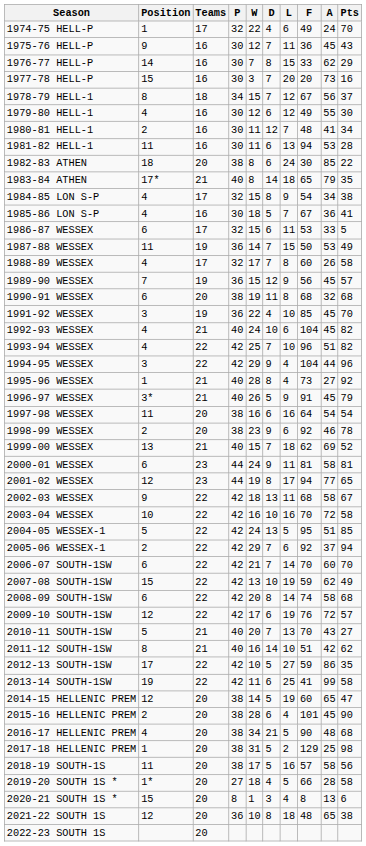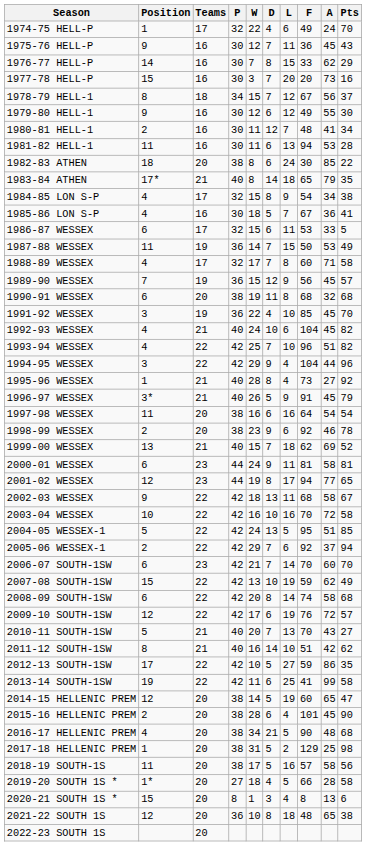 <table class="wikitable">
 <tr>
 <th>Season</th>
 <th>Position</th>
 <th>Teams</th>
 <th>P</th>
 <th>W</th>
 <th>D</th>
 <th>L</th>
 <th>F</th>
 <th>A</th>
 <th>Pts</th>
 </tr>
 <tr>
 <td>1974-75 HELL-P</td>
 <td>1</td>
 <td>17</td>
 <td>32</td>
 <td>22</td>
 <td>4</td>
 <td>6</td>
 <td>49</td>
 <td>24</td>
 <td>70</td>
 </tr>
 <tr>
 <td>1975-76 HELL-P</td>
 <td>9</td>
 <td>16</td>
 <td>30</td>
 <td>12</td>
 <td>7</td>
 <td>11</td>
 <td>36</td>
 <td>45</td>
 <td>43</td>
 </tr>
 <tr>
 <td>1976-77 HELL-P</td>
 <td>14</td>
 <td>16</td>
 <td>30</td>
 <td>7</td>
 <td>8</td>
 <td>15</td>
 <td>33</td>
 <td>62</td>
 <td>29</td>
 </tr>
 <tr>
 <td>1977-78 HELL-P</td>
 <td>15</td>
 <td>16</td>
 <td>30</td>
 <td>3</td>
 <td>7</td>
 <td>20</td>
 <td>20</td>
 <td>73</td>
 <td>16</td>
 </tr>
 <tr>
 <td>1978-79 HELL-1</td>
 <td>8</td>
 <td>18</td>
 <td>34</td>
 <td>15</td>
 <td>7</td>
 <td>12</td>
 <td>67</td>
 <td>56</td>
 <td>37</td>
 </tr>
 <tr>
 <td>1979-80 HELL-1</td>
-<td>4</td>
+<td>9</td>
 <td>16</td>
 <td>30</td>
 <td>12</td>
 <td>6</td>
 <td>12</td>
 <td>49</td>
 <td>55</td>
 <td>30</td>
 </tr>
 <tr>
 <td>1980-81 HELL-1</td>
 <td>2</td>
 <td>16</td>
 <td>30</td>
 <td>11</td>
 <td>12</td>
 <td>7</td>
 <td>48</td>
 <td>41</td>
 <td>34</td>
 </tr>
 <tr>
 <td>1981-82 HELL-1</td>
 <td>11</td>
 <td>16</td>
 <td>30</td>
 <td>11</td>
 <td>6</td>
 <td>13</td>
 <td>94</td>
 <td>53</td>
 <td>28</td>
 </tr>
 <tr>
 <td>1982-83 ATHEN</td>
 <td>18</td>
 <td>20</td>
 <td>38</td>
 <td>8</td>
 <td>6</td>
 <td>24</td>
 <td>30</td>
 <td>85</td>
 <td>22</td>
 </tr>
 <tr>
 <td>1983-84 ATHEN</td>
 <td>17*</td>
 <td>21</td>
 <td>40</td>
 <td>8</td>
 <td>14</td>
 <td>18</td>
 <td>65</td>
 <td>79</td>
 <td>35</td>
 </tr>
 <tr>
 <td>1984-85 LON S-P</td>
 <td>4</td>
 <td>17</td>
 <td>32</td>
 <td>15</td>
 <td>8</td>
 <td>9</td>
 <td>54</td>
 <td>34</td>
 <td>38</td>
 </tr>
 <tr>
 <td>1985-86 LON S-P</td>
 <td>4</td>
 <td>16</td>
 <td>30</td>
 <td>18</td>
 <td>5</td>
 <td>7</td>
 <td>67</td>
 <td>36</td>
 <td>41</td>
 </tr>
 <tr>
 <td>1986-87 WESSEX</td>
 <td>6</td>
 <td>17</td>
 <td>32</td>
 <td>15</td>
 <td>6</td>
 <td>11</td>
 <td>53</td>
 <td>33</td>
 <td>5</td>
 </tr>
 <tr>
 <td>1987-88 WESSEX</td>
 <td>11</td>
 <td>19</td>
 <td>36</td>
 <td>14</td>
 <td>7</td>
 <td>15</td>
 <td>50</td>
 <td>53</td>
 <td>49</td>
 </tr>
 <tr>
 <td>1988-89 WESSEX</td>
 <td>4</td>
 <td>17</td>
 <td>32</td>
 <td>17</td>
 <td>7</td>
 <td>8</td>
 <td>60</td>
-<td>26</td>
+<td>71</td>
 <td>58</td>
 </tr>
 <tr>
 <td>1989-90 WESSEX</td>
 <td>7</td>
 <td>19</td>
 <td>36</td>
 <td>15</td>
 <td>12</td>
 <td>9</td>
 <td>56</td>
 <td>45</td>
 <td>57</td>
 </tr>
 <tr>
 <td>1990-91 WESSEX</td>
 <td>6</td>
 <td>20</td>
 <td>38</td>
 <td>19</td>
 <td>11</td>
 <td>8</td>
 <td>68</td>
 <td>32</td>
 <td>68</td>
 </tr>
 <tr>
 <td>1991-92 WESSEX</td>
 <td>3</td>
 <td>19</td>
 <td>36</td>
 <td>22</td>
 <td>4</td>
 <td>10</td>
 <td>85</td>
 <td>45</td>
 <td>70</td>
 </tr>
 <tr>
 <td>1992-93 WESSEX</td>
 <td>4</td>
 <td>21</td>
 <td>40</td>
 <td>24</td>
 <td>10</td>
 <td>6</td>
 <td>104</td>
 <td>45</td>
 <td>82</td>
 </tr>
 <tr>
 <td>1993-94 WESSEX</td>
 <td>4</td>
 <td>22</td>
 <td>42</td>
 <td>25</td>
 <td>7</td>
 <td>10</td>
 <td>96</td>
 <td>51</td>
 <td>82</td>
 </tr>
 <tr>
 <td>1994-95 WESSEX</td>
 <td>3</td>
 <td>22</td>
 <td>42</td>
 <td>29</td>
 <td>9</td>
 <td>4</td>
 <td>104</td>
 <td>44</td>
 <td>96</td>
 </tr>
 <tr>
 <td>1995-96 WESSEX</td>
 <td>1</td>
 <td>21</td>
 <td>40</td>
 <td>28</td>
 <td>8</td>
 <td>4</td>
 <td>73</td>
 <td>27</td>
 <td>92</td>
 </tr>
 <tr>
 <td>1996-97 WESSEX</td>
 <td>3*</td>
 <td>21</td>
 <td>40</td>
 <td>26</td>
 <td>5</td>
 <td>9</td>
 <td>91</td>
 <td>45</td>
 <td>79</td>
 </tr>
 <tr>
 <td>1997-98 WESSEX</td>
 <td>11</td>
 <td>20</td>
 <td>38</td>
 <td>16</td>
 <td>6</td>
 <td>16</td>
 <td>64</td>
 <td>54</td>
 <td>54</td>
 </tr>
 <tr>
 <td>1998-99 WESSEX</td>
 <td>2</td>
 <td>20</td>
 <td>38</td>
 <td>23</td>
 <td>9</td>
 <td>6</td>
 <td>92</td>
 <td>46</td>
 <td>78</td>
 </tr>
 <tr>
 <td>1999-00 WESSEX</td>
 <td>13</td>
 <td>21</td>
 <td>40</td>
 <td>15</td>
 <td>7</td>
 <td>18</td>
 <td>62</td>
 <td>69</td>
 <td>52</td>
 </tr>
 <tr>
 <td>2000-01 WESSEX</td>
 <td>6</td>
 <td>23</td>
 <td>44</td>
 <td>24</td>
 <td>9</td>
 <td>11</td>
 <td>81</td>
 <td>58</td>
 <td>81</td>
 </tr>
 <tr>
 <td>2001-02 WESSEX</td>
 <td>12</td>
 <td>23</td>
 <td>44</td>
 <td>19</td>
 <td>8</td>
 <td>17</td>
 <td>94</td>
 <td>77</td>
 <td>65</td>
 </tr>
 <tr>
 <td>2002-03 WESSEX</td>
 <td>9</td>
 <td>22</td>
 <td>42</td>
 <td>18</td>
 <td>13</td>
 <td>11</td>
 <td>68</td>
 <td>58</td>
 <td>67</td>
 </tr>
 <tr>
 <td>2003-04 WESSEX</td>
 <td>10</td>
 <td>22</td>
 <td>42</td>
 <td>16</td>
 <td>10</td>
 <td>16</td>
 <td>70</td>
 <td>72</td>
 <td>58</td>
 </tr>
 <tr>
 <td>2004-05 WESSEX-1</td>
 <td>5</td>
 <td>22</td>
 <td>42</td>
 <td>24</td>
 <td>13</td>
 <td>5</td>
 <td>95</td>
 <td>51</td>
 <td>85</td>
 </tr>
 <tr>
 <td>2005-06 WESSEX-1</td>
 <td>2</td>
 <td>22</td>
 <td>42</td>
 <td>29</td>
 <td>7</td>
 <td>6</td>
 <td>92</td>
 <td>37</td>
 <td>94</td>
 </tr>
 <tr>
 <td>2006-07 SOUTH-1SW</td>
 <td>6</td>
-<td>22</td>
+<td>23</td>
 <td>42</td>
 <td>21</td>
 <td>7</td>
 <td>14</td>
 <td>70</td>
 <td>60</td>
 <td>70</td>
 </tr>
 <tr>
 <td>2007-08 SOUTH-1SW</td>
 <td>15</td>
 <td>22</td>
 <td>42</td>
 <td>13</td>
 <td>10</td>
 <td>19</td>
 <td>59</td>
 <td>62</td>
 <td>49</td>
 </tr>
 <tr>
 <td>2008-09 SOUTH-1SW</td>
 <td>6</td>
 <td>22</td>
 <td>42</td>
 <td>20</td>
 <td>8</td>
 <td>14</td>
 <td>74</td>
 <td>58</td>
 <td>68</td>
 </tr>
 <tr>
 <td>2009-10 SOUTH-1SW</td>
 <td>12</td>
 <td>22</td>
 <td>42</td>
 <td>17</td>
 <td>6</td>
 <td>19</td>
 <td>76</td>
 <td>72</td>
 <td>57</td>
 </tr>
 <tr>
 <td>2010-11 SOUTH-1SW</td>
 <td>5</td>
 <td>21</td>
 <td>40</td>
 <td>20</td>
 <td>7</td>
 <td>13</td>
 <td>70</td>
 <td>43</td>
 <td>27</td>
 </tr>
 <tr>
 <td>2011-12 SOUTH-1SW</td>
 <td>8</td>
 <td>21</td>
 <td>40</td>
 <td>16</td>
 <td>14</td>
 <td>10</td>
 <td>51</td>
 <td>42</td>
 <td>62</td>
 </tr>
 <tr>
 <td>2012-13 SOUTH-1SW</td>
 <td>17</td>
 <td>22</td>
 <td>42</td>
 <td>10</td>
 <td>5</td>
 <td>27</td>
 <td>59</td>
 <td>86</td>
 <td>35</td>
 </tr>
 <tr>
 <td>2013-14 SOUTH-1SW</td>
 <td>19</td>
 <td>22</td>
 <td>42</td>
 <td>11</td>
 <td>6</td>
 <td>25</td>
 <td>41</td>
 <td>99</td>
 <td>58</td>
 </tr>
 <tr>
 <td>2014-15 HELLENIC PREM</td>
 <td>12</td>
 <td>20</td>
 <td>38</td>
 <td>14</td>
 <td>5</td>
 <td>19</td>
 <td>60</td>
 <td>65</td>
 <td>47</td>
 </tr>
 <tr>
 <td>2015-16 HELLENIC PREM</td>
 <td>2</td>
 <td>20</td>
 <td>38</td>
 <td>28</td>
 <td>6</td>
 <td>4</td>
 <td>101</td>
 <td>45</td>
 <td>90</td>
 </tr>
 <tr>
 <td>2016-17 HELLENIC PREM</td>
 <td>4</td>
 <td>20</td>
 <td>38</td>
 <td>34</td>
 <td>21</td>
 <td>5</td>
 <td>90</td>
 <td>48</td>
 <td>68</td>
 </tr>
 <tr>
 <td>2017-18 HELLENIC PREM</td>
 <td>1</td>
 <td>20</td>
 <td>38</td>
 <td>31</td>
 <td>5</td>
 <td>2</td>
 <td>129</td>
 <td>25</td>
 <td>98</td>
 </tr>
 <tr>
 <td>2018-19 SOUTH-1S</td>
 <td>11</td>
 <td>20</td>
 <td>38</td>
 <td>17</td>
 <td>5</td>
 <td>16</td>
 <td>57</td>
 <td>58</td>
 <td>56</td>
 </tr>
 <tr>
 <td>2019-20 SOUTH 1S *</td>
 <td>1*</td>
 <td>20</td>
 <td>27</td>
 <td>18</td>
 <td>4</td>
 <td>5</td>
 <td>66</td>
 <td>28</td>
 <td>58</td>
 </tr>
 <tr>
 <td>2020-21 SOUTH 1S *</td>
 <td>15</td>
 <td>20</td>
 <td>8</td>
 <td>1</td>
 <td>3</td>
 <td>4</td>
 <td>8</td>
 <td>13</td>
 <td>6</td>
 </tr>
 <tr>
 <td>2021-22 SOUTH 1S</td>
 <td>12</td>
 <td>20</td>
 <td>36</td>
 <td>10</td>
 <td>8</td>
 <td>18</td>
 <td>48</td>
 <td>65</td>
 <td>38</td>
 </tr>
 <tr>
 <td>2022-23 SOUTH 1S</td>
 <td></td>
 <td>20</td>
 <td></td>
 <td></td>
 <td></td>
 <td></td>
 <td></td>
 <td></td>
 <td></td>
 </tr>
 </table>
